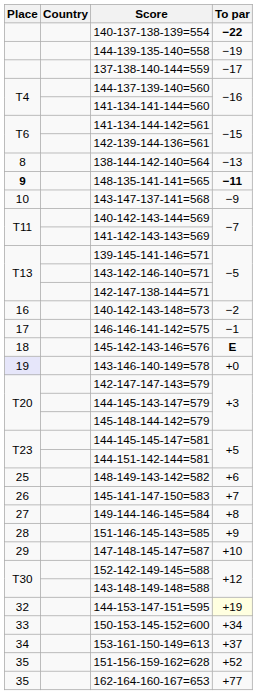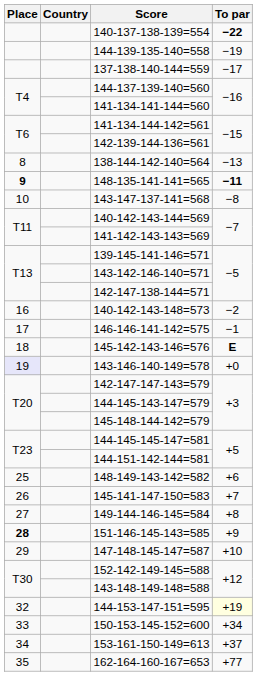 <table class="wikitable" style="font-size:95%;">
 <tr>
 <th>Place</th>
 <th>Country</th>
 <th>Score</th>
 <th>To par</th>
 </tr>
 <tr>
 <td align=center></td>
 <td></td>
 <td>140-137-138-139=554</td>
 <td align=center><strong>−22</strong></td>
 </tr>
 <tr>
 <td align=center></td>
 <td></td>
 <td>144-139-135-140=558</td>
 <td align=center>−19</td>
 </tr>
 <tr>
 <td align=center></td>
 <td></td>
 <td>137-138-140-144=559</td>
 <td align=center>−17</td>
 </tr>
 <tr>
 <td rowspan=2 align=center>T4</td>
 <td></td>
 <td>144-137-139-140=560</td>
 <td rowspan=2 align=center>−16</td>
 </tr>
 <tr>
 <td></td>
 <td>141-134-141-144=560</td>
 </tr>
 <tr>
 <td rowspan=2 align=center>T6</td>
 <td></td>
 <td>141-134-144-142=561</td>
 <td rowspan=2 align=center>−15</td>
 </tr>
 <tr>
 <td></td>
 <td>142-139-144-136=561</td>
 </tr>
 <tr>
 <td align=center>8</td>
 <td></td>
 <td>138-144-142-140=564</td>
 <td align=center>−13</td>
 </tr>
 <tr>
 <td align=center><strong>9</strong></td>
 <td></td>
 <td>148-135-141-141=565</td>
 <td align=center><strong>−11</strong></td>
 </tr>
 <tr>
 <td align=center>10</td>
 <td></td>
 <td>143-147-137-141=568</td>
-<td align=center>−9</td>
+<td align=center>−8</td>
 </tr>
 <tr>
 <td rowspan=2 align=center>T11</td>
 <td></td>
 <td>140-142-143-144=569</td>
 <td rowspan=2 align=center>−7</td>
 </tr>
 <tr>
 <td></td>
 <td>141-142-143-143=569</td>
 </tr>
 <tr>
 <td rowspan=3 align=center>T13</td>
 <td></td>
 <td>139-145-141-146=571</td>
 <td rowspan=3 align=center>−5</td>
 </tr>
 <tr>
 <td></td>
 <td>143-142-146-140=571</td>
 </tr>
 <tr>
 <td></td>
 <td>142-147-138-144=571</td>
 </tr>
 <tr>
 <td align=center>16</td>
 <td></td>
 <td>140-142-143-148=573</td>
 <td align=center>−2</td>
 </tr>
 <tr>
 <td align=center>17</td>
 <td></td>
 <td>146-146-141-142=575</td>
 <td align=center>−1</td>
 </tr>
 <tr>
 <td align=center>18</td>
 <td></td>
 <td>145-142-143-146=576</td>
 <td align=center><strong>E</strong></td>
 </tr>
 <tr>
 <td align=center style="background: lavender;">19</td>
 <td></td>
 <td>143-146-140-149=578</td>
 <td align=center>+0</td>
 </tr>
 <tr>
 <td rowspan=3 align=center>T20</td>
 <td></td>
 <td>142-147-147-143=579</td>
 <td rowspan=3 align=center>+3</td>
 </tr>
 <tr>
 <td></td>
 <td>144-145-143-147=579</td>
 </tr>
 <tr>
 <td></td>
 <td>145-148-144-142=579</td>
 </tr>
 <tr>
 <td rowspan=2 align=center>T23</td>
 <td></td>
 <td>144-145-145-147=581</td>
 <td rowspan=2 align=center>+5</td>
 </tr>
 <tr>
 <td></td>
 <td>144-151-142-144=581</td>
 </tr>
 <tr>
 <td align=center>25</td>
 <td></td>
 <td>148-149-143-142=582</td>
 <td align=center>+6</td>
 </tr>
 <tr>
 <td align=center>26</td>
 <td></td>
 <td>145-141-147-150=583</td>
 <td align=center>+7</td>
 </tr>
 <tr>
 <td align=center>27</td>
 <td></td>
 <td>149-144-146-145=584</td>
 <td align=center>+8</td>
 </tr>
 <tr>
-<td align=center>28</td>
+<td align=center><strong>28</strong></td>
 <td></td>
 <td>151-146-145-143=585</td>
 <td align=center>+9</td>
 </tr>
 <tr>
 <td align=center>29</td>
 <td></td>
 <td>147-148-145-147=587</td>
 <td align=center>+10</td>
 </tr>
 <tr>
 <td rowspan=2 align=center>T30</td>
 <td></td>
 <td>152-142-149-145=588</td>
 <td rowspan=2 align=center>+12</td>
 </tr>
 <tr>
 <td></td>
 <td>143-148-149-148=588</td>
 </tr>
 <tr>
 <td align=center>32</td>
 <td></td>
 <td>144-153-147-151=595</td>
 <td align=center style="background: lightyellow;">+19</td>
 </tr>
 <tr>
 <td align=center>33</td>
 <td></td>
 <td>150-153-145-152=600</td>
 <td align=center>+34</td>
 </tr>
 <tr>
 <td align=center>34</td>
 <td></td>
 <td>153-161-150-149=613</td>
 <td align=center>+37</td>
 </tr>
 <tr>
 <td align=center>35</td>
 <td></td>
-<td>151-156-159-162=628</td>
-<td align=center>+52</td>
-</tr>
-<tr>
-<td align=center>35</td>
-<td></td>
 <td>162-164-160-167=653</td>
 <td align=center>+77</td>
 </tr>
 </table>
